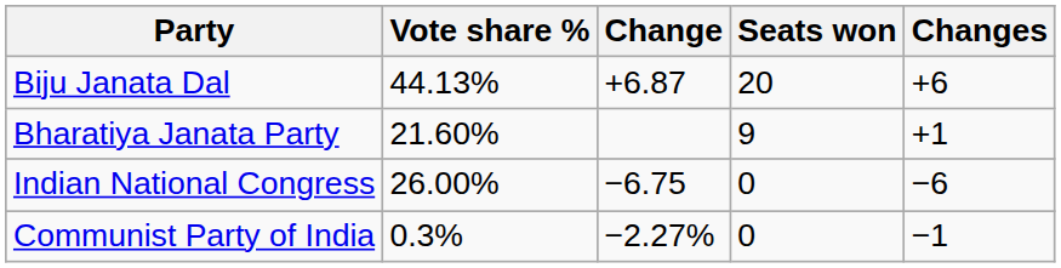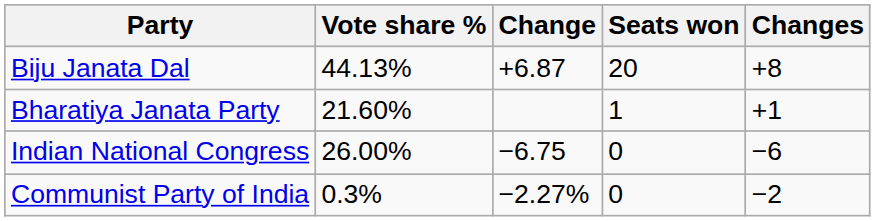 <table class="wikitable sortable">
 <tr>
 <th>Party</th>
 <th>Vote share %</th>
 <th>Change</th>
 <th>Seats won</th>
 <th>Changes</th>
 </tr>
 <tr>
 <td><a href='#'>Biju Janata Dal</a></td>
 <td>44.13%</td>
 <td>+6.87</td>
 <td>20</td>
-<td>+6</td>
+<td>+8</td>
 </tr>
 <tr>
 <td><a href='#'>Bharatiya Janata Party</a></td>
 <td>21.60%</td>
 <td></td>
-<td>9</td>
+<td>1</td>
 <td>+1</td>
 </tr>
 <tr>
 <td><a href='#'>Indian National Congress</a></td>
 <td>26.00%</td>
 <td>−6.75</td>
 <td>0</td>
 <td>−6</td>
 </tr>
 <tr>
 <td><a href='#'>Communist Party of India</a></td>
 <td>0.3%</td>
 <td>−2.27%</td>
 <td>0</td>
-<td>−1</td>
+<td>−2</td>
 </tr>
 </table>
